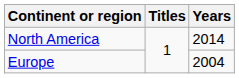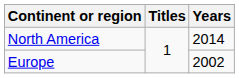 <table class="wikitable" style="font-size: 95%;">
 <tr>
 <th>Continent or region</th>
 <th>Titles</th>
 <th>Years</th>
 </tr>
 <tr>
 <td><a href='#'>North America</a></td>
 <td rowspan="2" style="text-align:center;">1</td>
 <td>2014</td>
 </tr>
 <tr>
 <td><a href='#'>Europe</a></td>
-<td>2004</td>
+<td>2002</td>
 </tr>
 </table>
